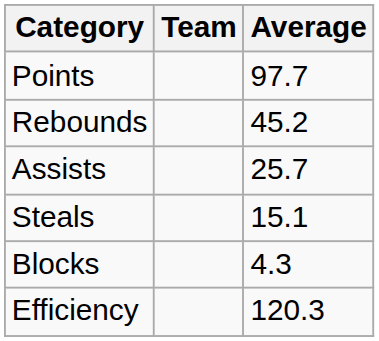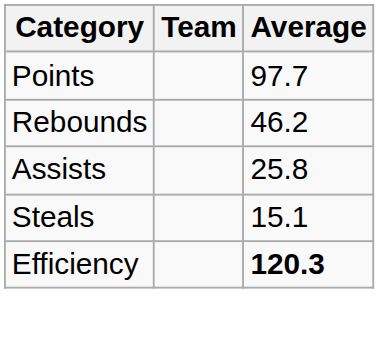 <table class=wikitable>
 <tr>
 <th>Category</th>
 <th>Team</th>
 <th>Average</th>
 </tr>
 <tr>
 <td>Points</td>
 <td></td>
 <td>97.7</td>
 </tr>
 <tr>
 <td>Rebounds</td>
 <td></td>
-<td>45.2</td>
+<td>46.2</td>
 </tr>
 <tr>
 <td>Assists</td>
 <td></td>
-<td>25.7</td>
+<td>25.8</td>
 </tr>
 <tr>
 <td>Steals</td>
 <td></td>
 <td>15.1</td>
 </tr>
 <tr>
-<td>Blocks</td>
-<td></td>
-<td>4.3</td>
-</tr>
-<tr>
 <td>Efficiency</td>
 <td></td>
-<td>120.3</td>
+<td><strong>120.3</strong></td>
 </tr>
 </table>
